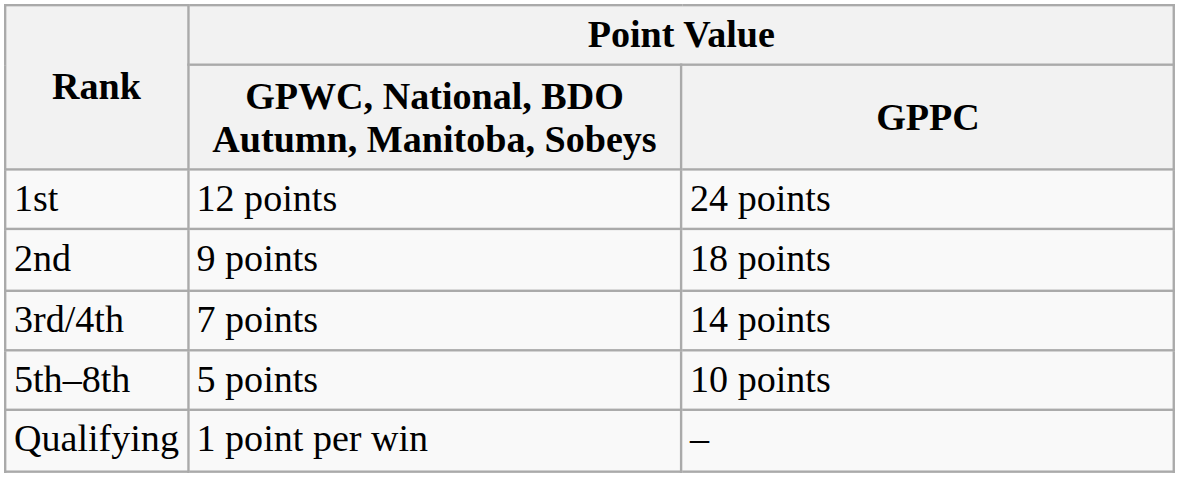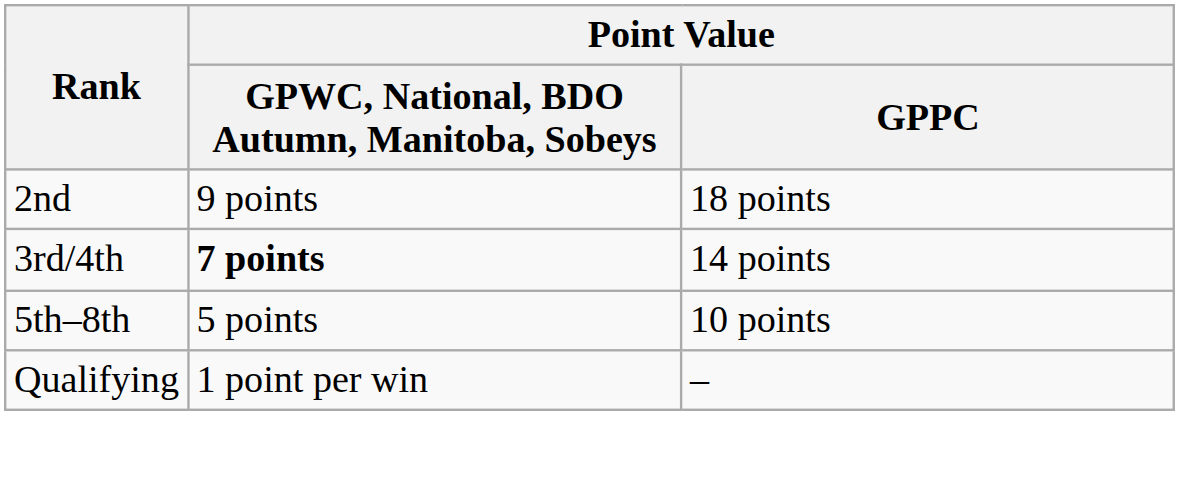 <table class="wikitable">
 <tr>
 <th rowspan=2>Rank</th>
 <th colspan=2>Point Value</th>
 </tr>
 <tr>
 <th width=200>GPWC, National, BDO <br> Autumn, Manitoba, Sobeys</th>
 <th width=200>GPPC</th>
 </tr>
 <tr>
-<td>1st</td>
-<td>12 points</td>
-<td>24 points</td>
-</tr>
-<tr>
 <td>2nd</td>
 <td>9 points</td>
 <td>18 points</td>
 </tr>
 <tr>
 <td>3rd/4th</td>
-<td>7 points</td>
+<td><strong>7 points</strong></td>
 <td>14 points</td>
 </tr>
 <tr>
 <td>5th–8th</td>
 <td>5 points</td>
 <td>10 points</td>
 </tr>
 <tr>
 <td>Qualifying</td>
 <td>1 point per win</td>
 <td>–</td>
 </tr>
 </table>
